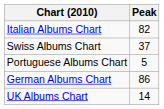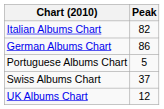 <table class="wikitable sortable">
 <tr>
 <th align="left">Chart (2010)</th>
 <th align="left">Peak</th>
 </tr>
 <tr>
 <td align="left"><a href='#'>Italian Albums Chart</a></td>
 <td style="text-align:center;">82</td>
 </tr>
 <tr>
-<td align="left">Swiss Albums Chart</td>
-<td style="text-align:center;">37</td>
+<td align="left"><a href='#'>German Albums Chart</a></td>
+<td style="text-align:center;">86</td>
 </tr>
 <tr>
 <td align="left">Portuguese Albums Chart</td>
 <td style="text-align:center;">5</td>
 </tr>
 <tr>
-<td align="left"><a href='#'>German Albums Chart</a></td>
-<td style="text-align:center;">86</td>
+<td align="left">Swiss Albums Chart</td>
+<td style="text-align:center;">37</td>
 </tr>
 <tr>
 <td align="left"><a href='#'>UK Albums Chart</a></td>
-<td style="text-align:center;">14</td>
+<td style="text-align:center;">12</td>
 </tr>
 </table>
